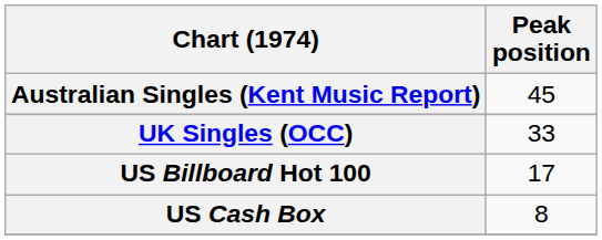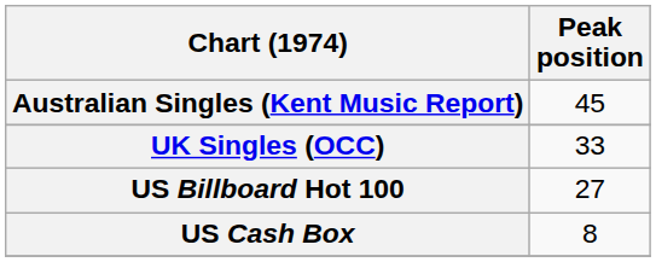 <table class="wikitable sortable plainrowheaders" style="text-align:center">
 <tr>
 <th>Chart (1974)</th>
 <th>Peak<br>position</th>
 </tr>
 <tr>
 <th scope="row">Australian Singles (<a href='#'>Kent Music Report</a>)</th>
 <td style="text-align:center;">45</td>
 </tr>
 <tr>
 </tr>
 <tr>
 <th scope="row"><a href='#'>UK Singles</a> (<a href='#'>OCC</a>)</th>
 <td style="text-align:center;">33</td>
 </tr>
 <tr>
 <th scope="row">US <em>Billboard</em> Hot 100</th>
-<td style="text-align:center;">17</td>
+<td style="text-align:center;">27</td>
 </tr>
 <tr>
 <th scope="row">US <em>Cash Box</em> </th>
 <td style="text-align:center;">8</td>
 </tr>
 <tr>
 </tr>
 </table>
